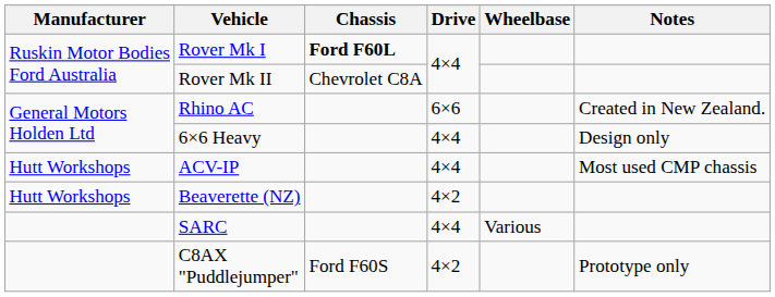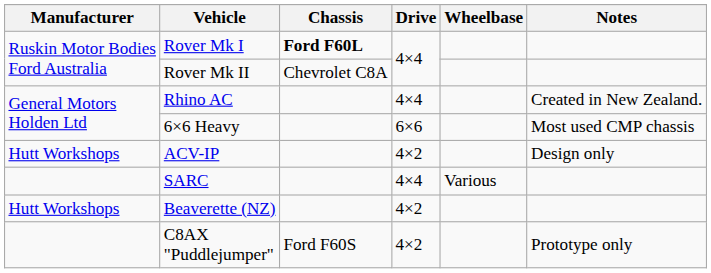 <table class="wikitable">
 <tr>
 </tr>
 <tr>
 <th>Manufacturer</th>
 <th>Vehicle</th>
 <th>Chassis</th>
 <th>Drive</th>
 <th>Wheelbase</th>
 <th>Notes</th>
 </tr>
 <tr>
 <td rowspan="2"><a href='#'>Ruskin Motor Bodies</a><br><a href='#'>Ford Australia</a></td>
 <td><a href='#'>Rover Mk I</a></td>
 <td><strong>Ford F60L</strong></td>
 <td rowspan="2">4×4</td>
 <td></td>
 <td></td>
 </tr>
 <tr>
 <td>Rover Mk II</td>
 <td>Chevrolet C8A</td>
 <td></td>
 <td></td>
 </tr>
 <tr>
 <td rowspan="2"><a href='#'>General Motors<br>Holden Ltd</a></td>
 <td><a href='#'>Rhino AC</a></td>
 <td></td>
-<td>6×6</td>
+<td>4×4</td>
 <td></td>
 <td>Created in New Zealand.</td>
 </tr>
 <tr>
 <td>6×6 Heavy </td>
 <td></td>
-<td>4×4</td>
+<td>6×6</td>
 <td></td>
-<td>Design only</td>
+<td>Most used CMP chassis</td>
 </tr>
 <tr>
 <td><a href='#'>Hutt Workshops</a></td>
 <td><a href='#'>ACV-IP</a></td>
 <td></td>
+<td>4×2</td>
+<td></td>
+<td>Design only</td>
+</tr>
+<tr>
+<td></td>
+<td><a href='#'>SARC</a></td>
+<td></td>
 <td>4×4</td>
+<td>Various</td>
 <td></td>
-<td>Most used CMP chassis</td>
 </tr>
 <tr>
 <td><a href='#'>Hutt Workshops</a></td>
 <td><a href='#'>Beaverette (NZ)</a> </td>
 <td></td>
 <td>4×2</td>
 <td></td>
 <td></td>
 </tr>
 <tr>
 <td></td>
-<td><a href='#'>SARC</a></td>
-<td></td>
-<td>4×4</td>
-<td>Various</td>
-<td></td>
-</tr>
-<tr>
-<td></td>
 <td>C8AX<br>"Puddlejumper"</td>
 <td>Ford F60S</td>
 <td>4×2</td>
 <td></td>
 <td>Prototype only</td>
 </tr>
 </table>
